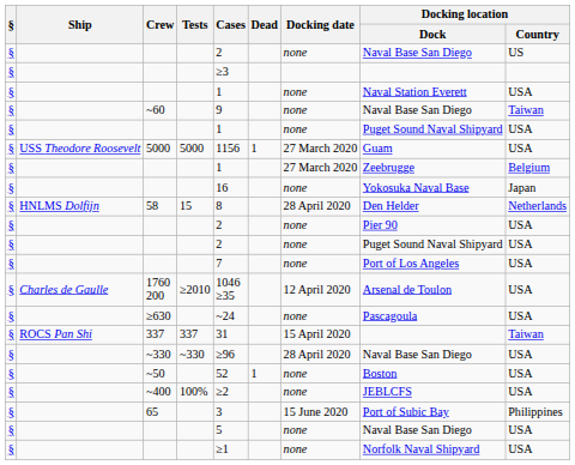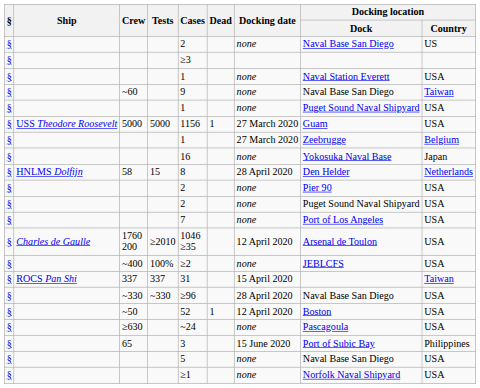 <table class="wikitable sortable">
 <tr>
 <th rowspan="2" scope="col" class="unsortable">§ </th>
 <th rowspan="2" scope="col">Ship</th>
 <th rowspan="2" scope="col" data-sort-type="number">Crew </th>
 <th rowspan="2" scope="col" data-sort-type="number">Tests</th>
 <th rowspan="2" scope="col" data-sort-type="number">Cases</th>
 <th rowspan="2" scope="col" data-sort-type="number">Dead</th>
 <th rowspan="2" scope="col" data-sort-type="date">Docking date </th>
 <th colspan="2" scope="col" class="unsortable">Docking location</th>
 </tr>
 <tr>
 <th>Dock</th>
 <th>Country</th>
 </tr>
 <tr>
 <td><a href='#'>§</a> </td>
 <td> </td>
 <td></td>
 <td></td>
 <td>2</td>
 <td></td>
 <td><em>none</em></td>
 <td><a href='#'>Naval Base San Diego</a></td>
 <td>US</td>
 </tr>
 <tr>
 <td><a href='#'>§</a> </td>
 <td> </td>
 <td></td>
 <td></td>
 <td>≥3</td>
 <td></td>
 <td></td>
 <td></td>
 <td></td>
 </tr>
 <tr>
 <td><a href='#'>§</a> </td>
 <td> </td>
 <td></td>
 <td></td>
 <td>1</td>
 <td></td>
 <td><em>none</em></td>
 <td><a href='#'>Naval Station Everett</a></td>
 <td>USA</td>
 </tr>
 <tr>
 <td><a href='#'>§</a> </td>
 <td> </td>
 <td>~60</td>
 <td></td>
 <td>9</td>
 <td></td>
 <td><em>none</em></td>
 <td>Naval Base San Diego</td>
 <td><a href='#'>Taiwan</a></td>
 </tr>
 <tr>
 <td><a href='#'>§</a> </td>
 <td> </td>
 <td></td>
 <td></td>
 <td>1</td>
 <td></td>
 <td><em>none</em></td>
 <td><a href='#'>Puget Sound Naval Shipyard</a></td>
 <td>USA</td>
 </tr>
 <tr>
 <td><a href='#'>§</a> </td>
 <td> <a href='#'>USS <em>Theodore Roosevelt</em></a></td>
 <td>5000</td>
 <td>5000</td>
 <td>1156</td>
 <td>1</td>
 <td>27 March 2020</td>
 <td><a href='#'>Guam</a></td>
 <td>USA</td>
 </tr>
 <tr>
 <td><a href='#'>§</a> </td>
 <td> </td>
 <td></td>
 <td></td>
 <td>1</td>
 <td></td>
 <td>27 March 2020</td>
 <td><a href='#'>Zeebrugge</a></td>
 <td><a href='#'>Belgium</a></td>
 </tr>
 <tr>
 <td><a href='#'>§</a> </td>
 <td> </td>
 <td></td>
 <td></td>
 <td>16</td>
 <td></td>
 <td><em>none</em></td>
 <td><a href='#'>Yokosuka Naval Base</a></td>
 <td>Japan</td>
 </tr>
 <tr>
 <td><a href='#'>§</a> </td>
 <td> <a href='#'>HNLMS <em>Dolfijn</em></a></td>
 <td>58</td>
 <td>15</td>
 <td>8</td>
 <td></td>
 <td>28 April 2020</td>
 <td><a href='#'>Den Helder</a></td>
 <td><a href='#'>Netherlands</a></td>
 </tr>
 <tr>
 <td><a href='#'>§</a> </td>
 <td> </td>
 <td></td>
 <td></td>
 <td>2</td>
 <td></td>
 <td><em>none</em></td>
 <td><a href='#'>Pier 90</a></td>
 <td>USA</td>
 </tr>
 <tr>
 <td><a href='#'>§</a> </td>
 <td> </td>
 <td></td>
 <td></td>
 <td>2</td>
 <td></td>
 <td><em>none</em></td>
 <td>Puget Sound Naval Shipyard</td>
 <td>USA</td>
 </tr>
 <tr>
 <td><a href='#'>§</a> </td>
 <td> </td>
 <td></td>
 <td></td>
 <td>7</td>
 <td></td>
 <td><em>none</em></td>
 <td><a href='#'>Port of Los Angeles</a></td>
 <td>USA</td>
 </tr>
 <tr>
 <td><a href='#'>§</a> </td>
 <td> <em><a href='#'>Charles de Gaulle</a></em><br> </td>
 <td>1760<br>200</td>
 <td>≥2010</td>
 <td>1046<br>≥35</td>
 <td></td>
 <td>12 April 2020</td>
 <td><a href='#'>Arsenal de Toulon</a></td>
 <td>USA</td>
 </tr>
 <tr>
 <td><a href='#'>§</a> </td>
 <td> </td>
-<td>≥630</td>
-<td></td>
-<td>~24</td>
+<td>~400</td>
+<td>100%</td>
+<td>≥2</td>
 <td></td>
 <td><em>none</em></td>
-<td><a href='#'>Pascagoula</a></td>
+<td><a href='#'>JEBLCFS</a></td>
 <td>USA</td>
 </tr>
 <tr>
 <td><a href='#'>§</a> </td>
 <td> <a href='#'>ROCS <em>Pan Shi</em></a></td>
 <td>337</td>
 <td>337</td>
 <td>31</td>
 <td></td>
 <td>15 April 2020</td>
 <td></td>
 <td><a href='#'>Taiwan</a></td>
 </tr>
 <tr>
 <td><a href='#'>§</a> </td>
 <td> </td>
 <td>~330</td>
 <td>~330</td>
 <td>≥96</td>
 <td></td>
 <td>28 April 2020</td>
 <td>Naval Base San Diego</td>
 <td>USA</td>
 </tr>
 <tr>
 <td><a href='#'>§</a> </td>
 <td> </td>
 <td>~50</td>
 <td></td>
 <td>52</td>
 <td>1</td>
-<td><em>none</em></td>
+<td>12 April 2020</td>
 <td><a href='#'>Boston</a></td>
 <td>USA</td>
 </tr>
 <tr>
 <td><a href='#'>§</a> </td>
 <td> </td>
-<td>~400</td>
-<td>100%</td>
-<td>≥2</td>
+<td>≥630</td>
+<td></td>
+<td>~24</td>
 <td></td>
 <td><em>none</em></td>
-<td><a href='#'>JEBLCFS</a></td>
+<td><a href='#'>Pascagoula</a></td>
 <td>USA</td>
 </tr>
 <tr>
 <td><a href='#'>§</a> </td>
 <td> </td>
 <td>65</td>
 <td></td>
 <td>3</td>
 <td></td>
 <td>15 June 2020</td>
 <td><a href='#'>Port of Subic Bay</a></td>
 <td>Philippines</td>
 </tr>
 <tr>
 <td><a href='#'>§</a> </td>
 <td> </td>
 <td></td>
 <td></td>
 <td>5</td>
 <td></td>
 <td><em>none</em></td>
 <td>Naval Base San Diego</td>
 <td>USA</td>
 </tr>
 <tr>
 <td><a href='#'>§</a> </td>
 <td> </td>
 <td></td>
 <td></td>
 <td>≥1</td>
 <td></td>
 <td><em>none</em></td>
 <td><a href='#'>Norfolk Naval Shipyard</a></td>
 <td>USA</td>
 </tr>
 </table>
